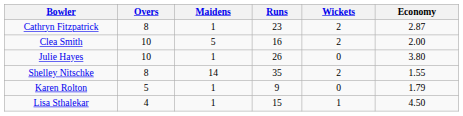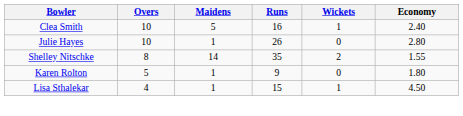 <table border="1" cellpadding="1" cellspacing="0" style="border: gray solid 1px; border-collapse: collapse; text-align: center; width: 60%;" class=wikitable>
 <tr>
 <th width="25%"><a href='#'>Bowler</a></th>
 <th><a href='#'>Overs</a></th>
 <th><a href='#'>Maidens</a></th>
 <th><a href='#'>Runs</a></th>
 <th><a href='#'>Wickets</a></th>
 <th>Economy</th>
 </tr>
 <tr>
-<td><a href='#'>Cathryn Fitzpatrick</a></td>
-<td>8</td>
-<td>1</td>
-<td>23</td>
-<td>2</td>
-<td>2.87</td>
-</tr>
-<tr>
 <td><a href='#'>Clea Smith</a></td>
 <td>10</td>
 <td>5</td>
 <td>16</td>
-<td>2</td>
-<td>2.00</td>
+<td>1</td>
+<td>2.40</td>
 </tr>
 <tr>
 <td><a href='#'>Julie Hayes</a></td>
 <td>10</td>
 <td>1</td>
 <td>26</td>
 <td>0</td>
-<td>3.80</td>
+<td>2.80</td>
 </tr>
 <tr>
 <td><a href='#'>Shelley Nitschke</a></td>
 <td>8</td>
 <td>14</td>
 <td>35</td>
 <td>2</td>
 <td>1.55</td>
 </tr>
 <tr>
 <td><a href='#'>Karen Rolton</a></td>
 <td>5</td>
 <td>1</td>
 <td>9</td>
 <td>0</td>
-<td>1.79</td>
+<td>1.80</td>
 </tr>
 <tr>
 <td><a href='#'>Lisa Sthalekar</a></td>
 <td>4</td>
 <td>1</td>
 <td>15</td>
 <td>1</td>
 <td>4.50</td>
 </tr>
 </table>
